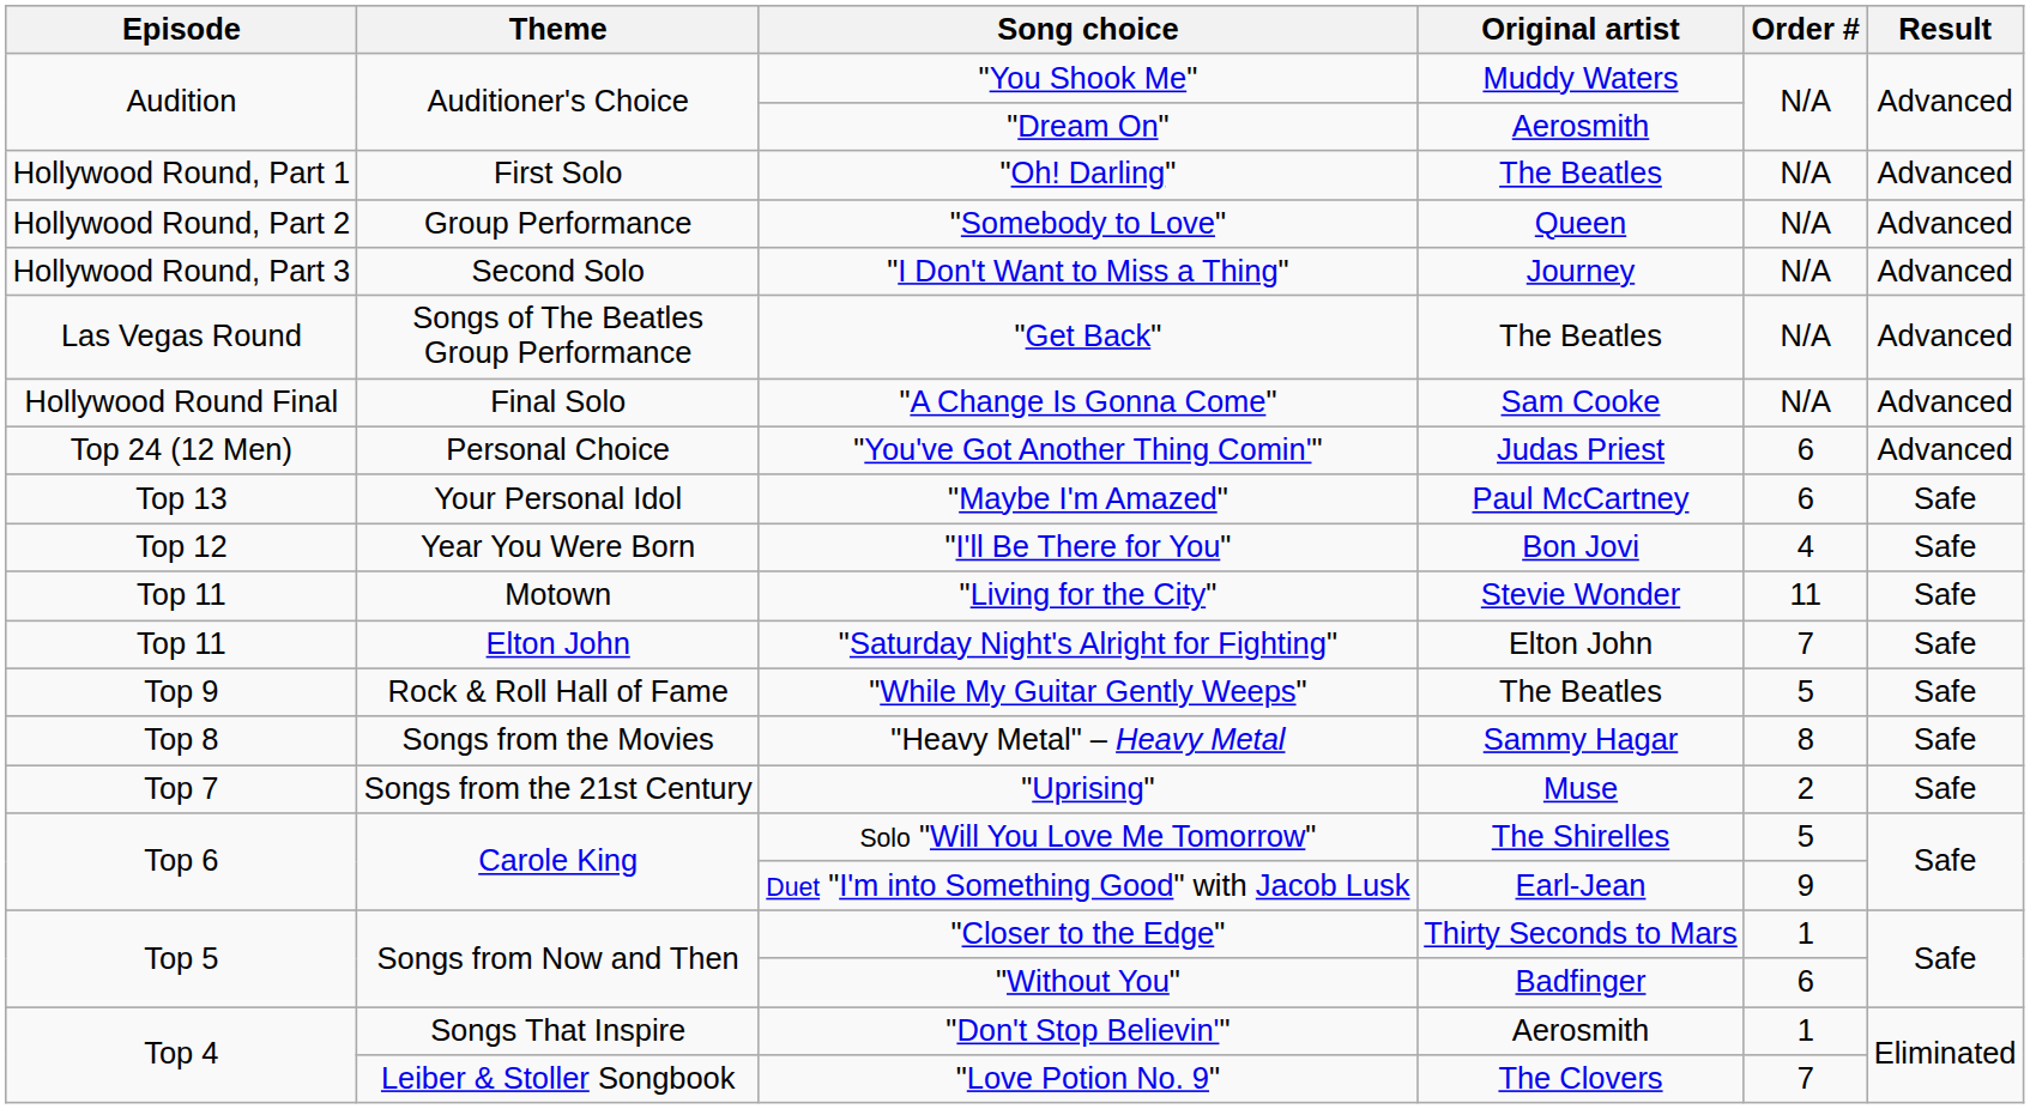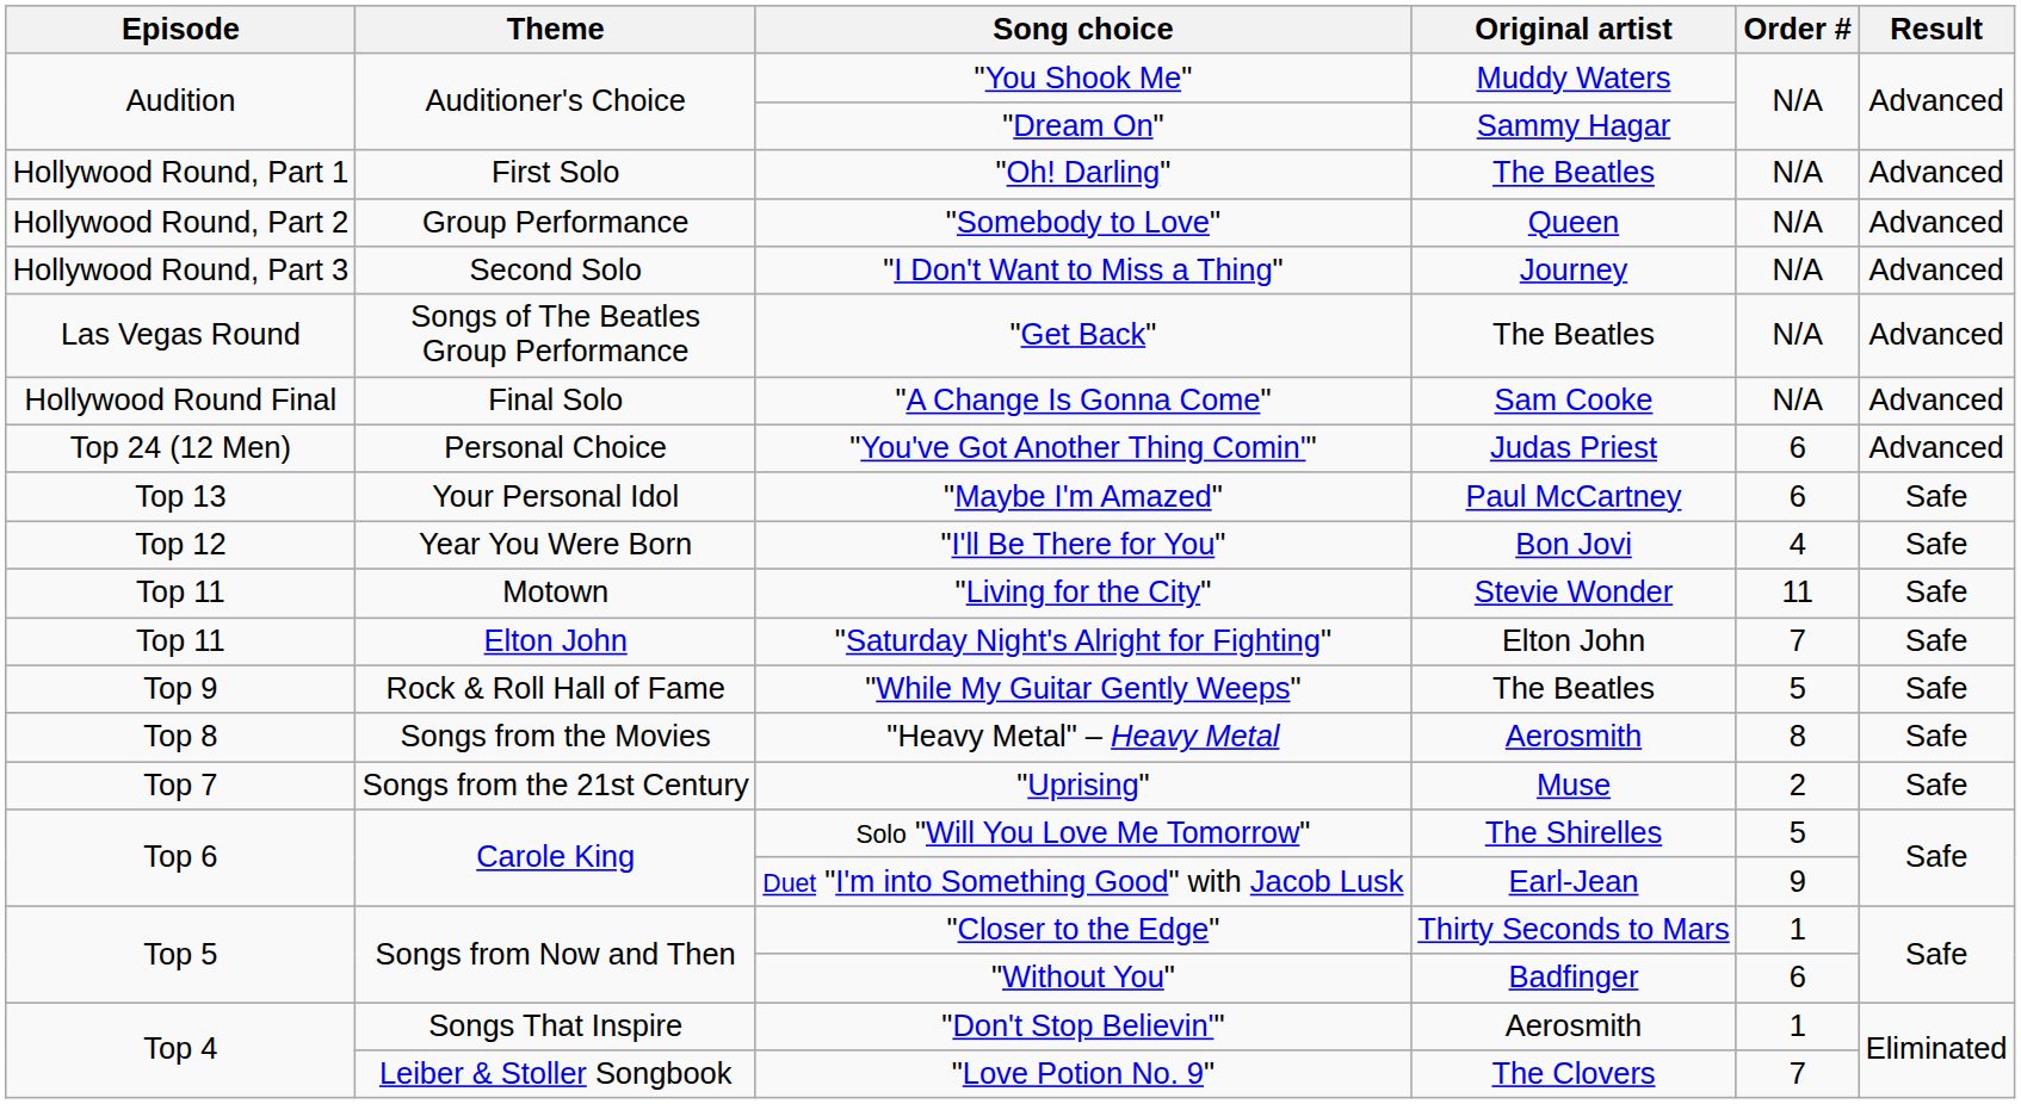 <table class="wikitable" style="text-align: center;">
 <tr>
 <th>Episode</th>
 <th>Theme</th>
 <th>Song choice</th>
 <th>Original artist</th>
 <th>Order #</th>
 <th>Result</th>
 </tr>
 <tr>
 <td rowspan="2">Audition</td>
 <td rowspan="2">Auditioner's Choice</td>
 <td>"<a href='#'>You Shook Me</a>"</td>
 <td><a href='#'>Muddy Waters</a></td>
 <td rowspan="2">N/A</td>
 <td rowspan="2">Advanced</td>
 </tr>
 <tr>
 <td>"<a href='#'>Dream On</a>"</td>
-<td><a href='#'>Aerosmith</a></td>
+<td><a href='#'>Sammy Hagar</a></td>
 </tr>
 <tr>
 <td>Hollywood Round, Part 1</td>
 <td>First Solo</td>
 <td>"<a href='#'>Oh! Darling</a>"</td>
 <td><a href='#'>The Beatles</a></td>
 <td>N/A</td>
 <td>Advanced</td>
 </tr>
 <tr>
 <td>Hollywood Round, Part 2</td>
 <td>Group Performance</td>
 <td>"<a href='#'>Somebody to Love</a>"</td>
 <td><a href='#'>Queen</a></td>
 <td>N/A</td>
 <td>Advanced</td>
 </tr>
 <tr>
 <td>Hollywood Round, Part 3</td>
 <td>Second Solo</td>
 <td>"<a href='#'>I Don't Want to Miss a Thing</a>"</td>
 <td><a href='#'>Journey</a></td>
 <td>N/A</td>
 <td>Advanced</td>
 </tr>
 <tr>
 <td>Las Vegas Round</td>
 <td>Songs of The Beatles<br> Group Performance</td>
 <td>"<a href='#'>Get Back</a>"</td>
 <td>The Beatles</td>
 <td>N/A</td>
 <td>Advanced</td>
 </tr>
 <tr>
 <td>Hollywood Round Final</td>
 <td>Final Solo</td>
 <td>"<a href='#'>A Change Is Gonna Come</a>"</td>
 <td><a href='#'>Sam Cooke</a></td>
 <td>N/A</td>
 <td>Advanced</td>
 </tr>
 <tr>
 <td>Top 24 (12 Men)</td>
 <td>Personal Choice</td>
 <td>"<a href='#'>You've Got Another Thing Comin'</a>"</td>
 <td><a href='#'>Judas Priest</a></td>
 <td>6</td>
 <td>Advanced</td>
 </tr>
 <tr>
 <td>Top 13</td>
 <td>Your Personal Idol</td>
 <td>"<a href='#'>Maybe I'm Amazed</a>"</td>
 <td><a href='#'>Paul McCartney</a></td>
 <td>6</td>
 <td>Safe</td>
 </tr>
 <tr>
 <td>Top 12</td>
 <td>Year You Were Born</td>
 <td>"<a href='#'>I'll Be There for You</a>"</td>
 <td><a href='#'>Bon Jovi</a></td>
 <td>4</td>
 <td>Safe</td>
 </tr>
 <tr>
 <td>Top 11</td>
 <td>Motown</td>
 <td>"<a href='#'>Living for the City</a>"</td>
 <td><a href='#'>Stevie Wonder</a></td>
 <td>11</td>
 <td>Safe</td>
 </tr>
 <tr>
 <td>Top 11</td>
 <td><a href='#'>Elton John</a></td>
 <td>"<a href='#'>Saturday Night's Alright for Fighting</a>"</td>
 <td>Elton John</td>
 <td>7</td>
 <td>Safe</td>
 </tr>
 <tr>
 <td>Top 9</td>
 <td>Rock & Roll Hall of Fame</td>
 <td>"<a href='#'>While My Guitar Gently Weeps</a>"</td>
 <td>The Beatles</td>
 <td>5</td>
 <td>Safe</td>
 </tr>
 <tr>
 <td>Top 8</td>
 <td>Songs from the Movies</td>
 <td>"Heavy Metal" – <em><a href='#'>Heavy Metal</a></em></td>
-<td><a href='#'>Sammy Hagar</a></td>
+<td><a href='#'>Aerosmith</a></td>
 <td>8</td>
 <td>Safe</td>
 </tr>
 <tr>
 <td>Top 7</td>
 <td>Songs from the 21st Century</td>
 <td>"<a href='#'>Uprising</a>"</td>
 <td><a href='#'>Muse</a></td>
 <td>2</td>
 <td>Safe</td>
 </tr>
 <tr>
 <td rowspan="2">Top 6</td>
 <td rowspan="2"><a href='#'>Carole King</a></td>
 <td><small>Solo</small> "<a href='#'>Will You Love Me Tomorrow</a>"</td>
 <td><a href='#'>The Shirelles</a></td>
 <td>5</td>
 <td rowspan="2">Safe</td>
 </tr>
 <tr>
 <td><small><a href='#'>Duet</a></small> "<a href='#'>I'm into Something Good</a>" with <a href='#'>Jacob Lusk</a></td>
 <td><a href='#'>Earl-Jean</a></td>
 <td>9</td>
 </tr>
 <tr>
 <td rowspan="2">Top 5</td>
 <td rowspan="2">Songs from Now and Then</td>
 <td>"<a href='#'>Closer to the Edge</a>"</td>
 <td><a href='#'>Thirty Seconds to Mars</a></td>
 <td>1</td>
 <td rowspan="2">Safe</td>
 </tr>
 <tr>
 <td>"<a href='#'>Without You</a>"</td>
 <td><a href='#'>Badfinger</a></td>
 <td>6</td>
 </tr>
 <tr>
 <td rowspan="2">Top 4</td>
 <td>Songs That Inspire</td>
 <td>"<a href='#'>Don't Stop Believin'</a>"</td>
 <td>Aerosmith</td>
 <td>1</td>
 <td rowspan="2">Eliminated</td>
 </tr>
 <tr>
 <td><a href='#'>Leiber & Stoller</a> Songbook</td>
 <td>"<a href='#'>Love Potion No. 9</a>"</td>
 <td><a href='#'>The Clovers</a></td>
 <td>7</td>
 </tr>
 </table>
